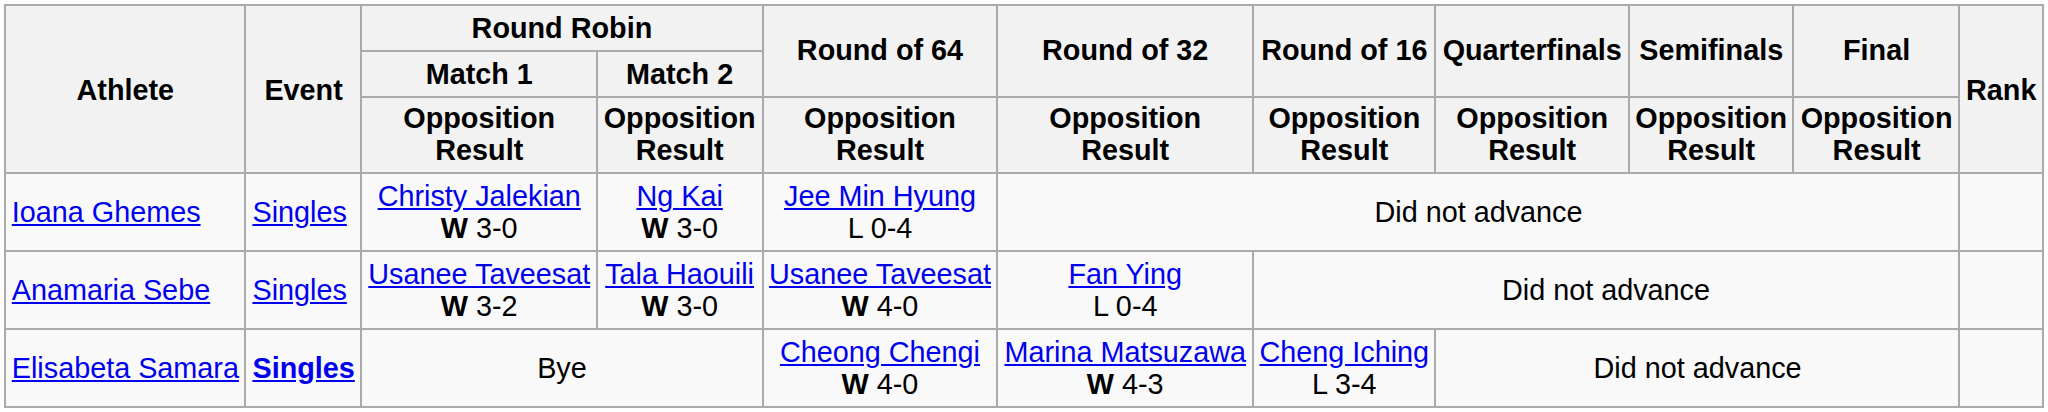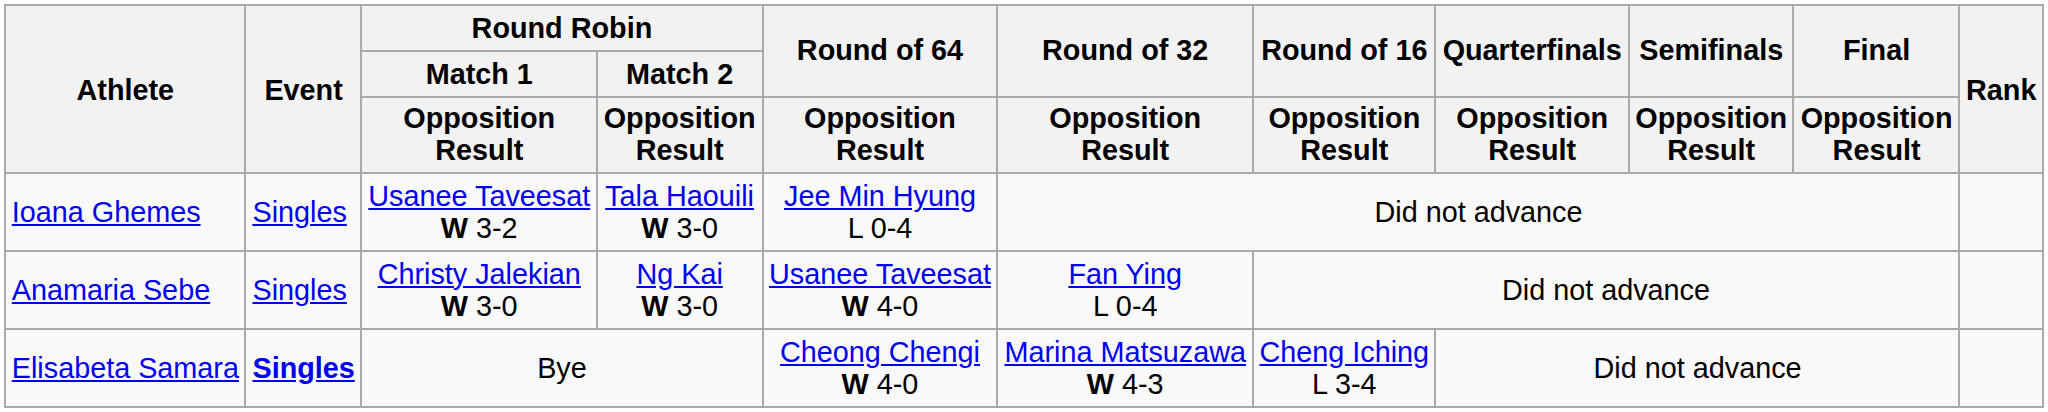 <table class="wikitable" border="1" style="font-size:90%">
 <tr>
 <th rowspan=3>Athlete</th>
 <th rowspan=3>Event</th>
 <th colspan=2>Round Robin</th>
 <th rowspan=2>Round of 64</th>
 <th rowspan=2>Round of 32</th>
 <th rowspan=2>Round of 16</th>
 <th rowspan=2>Quarterfinals</th>
 <th rowspan=2>Semifinals</th>
 <th rowspan=2>Final</th>
 <th rowspan=3>Rank</th>
 </tr>
 <tr>
 <th>Match 1</th>
 <th>Match 2</th>
 </tr>
 <tr>
 <th>Opposition<br>Result</th>
 <th>Opposition<br>Result</th>
 <th>Opposition<br>Result</th>
 <th>Opposition<br>Result</th>
 <th>Opposition<br>Result</th>
 <th>Opposition<br>Result</th>
 <th>Opposition<br>Result</th>
 <th>Opposition<br>Result</th>
 </tr>
 <tr>
 <td><a href='#'>Ioana Ghemes</a></td>
 <td><a href='#'>Singles</a></td>
-<td align=center> <a href='#'>Christy Jalekian</a><br><strong>W</strong> 3-0</td>
-<td align=center> <a href='#'>Ng Kai</a><br><strong>W</strong> 3-0</td>
+<td align=center> <a href='#'>Usanee Taveesat</a><br><strong>W</strong> 3-2</td>
+<td align=center> <a href='#'>Tala Haouili</a><br><strong>W</strong> 3-0</td>
 <td align=center> <a href='#'>Jee Min Hyung</a><br> L 0-4</td>
 <td colspan="5" align=center>Did not advance</td>
 <td align=center></td>
 </tr>
 <tr>
 <td><a href='#'>Anamaria Sebe</a></td>
 <td><a href='#'>Singles</a></td>
-<td align=center> <a href='#'>Usanee Taveesat</a><br><strong>W</strong> 3-2</td>
-<td align=center> <a href='#'>Tala Haouili</a><br><strong>W</strong> 3-0</td>
+<td align=center> <a href='#'>Christy Jalekian</a><br><strong>W</strong> 3-0</td>
+<td align=center> <a href='#'>Ng Kai</a><br><strong>W</strong> 3-0</td>
 <td align=center> <a href='#'>Usanee Taveesat</a><br><strong>W</strong> 4-0</td>
 <td align=center> <a href='#'>Fan Ying</a><br> L 0-4</td>
 <td colspan="4" align=center>Did not advance</td>
 <td align=center></td>
 </tr>
 <tr>
 <td><a href='#'>Elisabeta Samara</a></td>
 <td><strong><a href='#'>Singles</a></strong></td>
 <td colspan="2" align=center>Bye</td>
 <td align=center> <a href='#'>Cheong Chengi</a><br><strong>W</strong> 4-0</td>
 <td align=center> <a href='#'>Marina Matsuzawa</a><br><strong>W</strong> 4-3</td>
 <td align=center> <a href='#'>Cheng Iching</a><br> L 3-4</td>
 <td colspan="3" align=center>Did not advance</td>
 <td align=center></td>
 </tr>
 </table>
